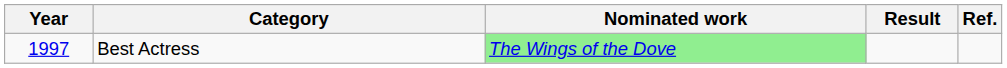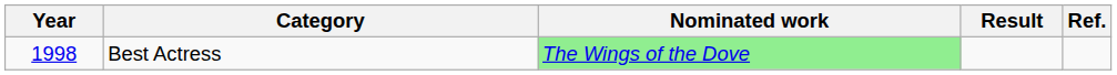 <table class=wikitable>
 <tr>
 <th scope="col" style="width:5em;">Year</th>
 <th scope="col" style="width:26em;">Category</th>
 <th scope="col" style="width:25em;">Nominated work</th>
 <th scope="col" style="width:5em;">Result</th>
 <th>Ref.</th>
 </tr>
 <tr>
-<td style="text-align:center;"><a href='#'>1997</a></td>
+<td style="text-align:center;"><a href='#'>1998</a></td>
 <td>Best Actress</td>
 <td style="background: lightgreen;"><em><a href='#'>The Wings of the Dove</a></em></td>
 <td></td>
 <td></td>
 </tr>
 </table>
